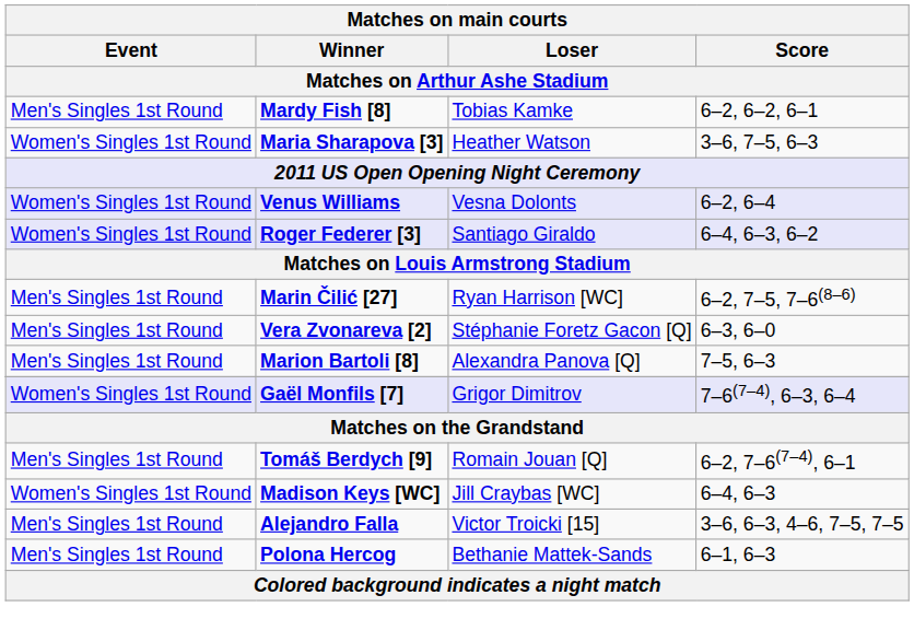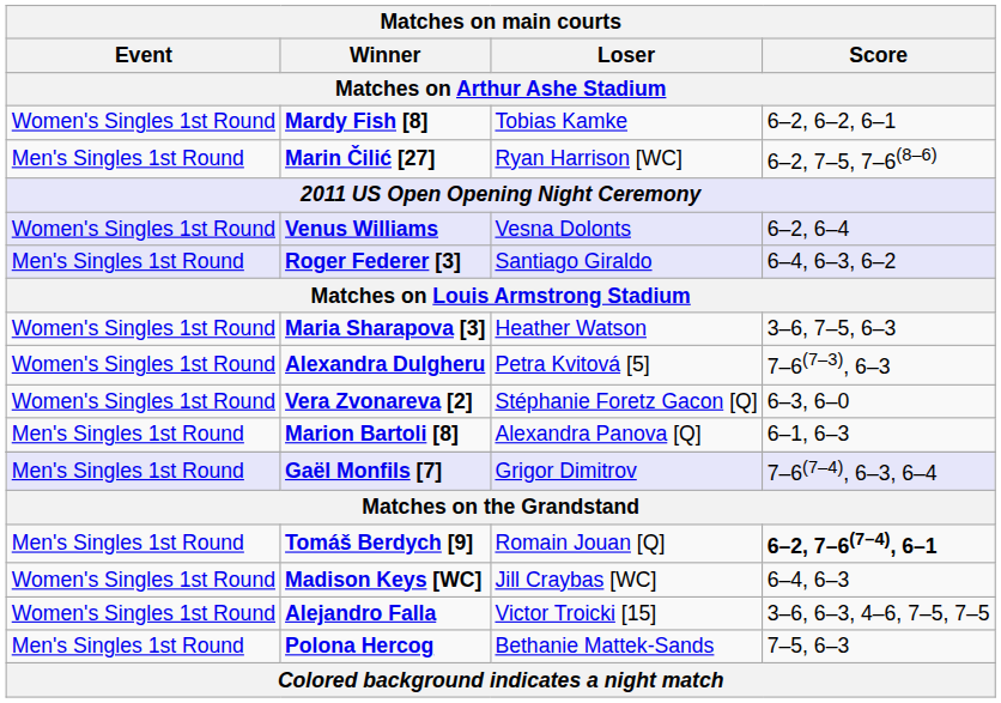 <table class="wikitable collapsible uncollapsed" style=margin:auto>
 <tr>
 <th colspan=4><strong>Matches on main courts</strong></th>
 </tr>
 <tr>
 <th>Event</th>
 <th>Winner</th>
 <th>Loser</th>
 <th>Score</th>
 </tr>
 <tr>
 <th colspan=4><strong>Matches on <a href='#'>Arthur Ashe Stadium</a></strong></th>
 </tr>
 <tr>
-<td><a href='#'>Men's Singles 1st Round</a></td>
+<td><a href='#'>Women's Singles 1st Round</a></td>
 <td> <strong><a href='#'>Mardy Fish</a> [8]</strong></td>
 <td> <a href='#'>Tobias Kamke</a></td>
 <td>6–2, 6–2, 6–1</td>
 </tr>
 <tr>
-<td><a href='#'>Women's Singles 1st Round</a></td>
-<td> <strong><a href='#'>Maria Sharapova</a> [3]</strong></td>
-<td> <a href='#'>Heather Watson</a></td>
-<td>3–6, 7–5, 6–3</td>
+<td><a href='#'>Men's Singles 1st Round</a></td>
+<td> <strong><a href='#'>Marin Čilić</a> [27]</strong></td>
+<td> <a href='#'>Ryan Harrison</a> [WC]</td>
+<td>6–2, 7–5, 7–6<sup>(8–6)</sup></td>
 </tr>
 <tr bgcolor=lavender>
 <td align="center" colspan="4"><strong><em>2011 US Open Opening Night Ceremony</em></strong></td>
 </tr>
 <tr bgcolor=lavender>
 <td><a href='#'>Women's Singles 1st Round</a></td>
 <td> <strong><a href='#'>Venus Williams</a></strong></td>
 <td> <a href='#'>Vesna Dolonts</a></td>
 <td>6–2, 6–4</td>
 </tr>
 <tr bgcolor=lavender>
-<td><a href='#'>Women's Singles 1st Round</a></td>
+<td><a href='#'>Men's Singles 1st Round</a></td>
 <td> <strong><a href='#'>Roger Federer</a> [3]</strong></td>
 <td> <a href='#'>Santiago Giraldo</a></td>
 <td>6–4, 6–3, 6–2</td>
 </tr>
 <tr>
 <th colspan=4><strong>Matches on <a href='#'>Louis Armstrong Stadium</a></strong></th>
 </tr>
 <tr>
-<td><a href='#'>Men's Singles 1st Round</a></td>
-<td> <strong><a href='#'>Marin Čilić</a> [27]</strong></td>
-<td> <a href='#'>Ryan Harrison</a> [WC]</td>
-<td>6–2, 7–5, 7–6<sup>(8–6)</sup></td>
+<td><a href='#'>Women's Singles 1st Round</a></td>
+<td> <strong><a href='#'>Maria Sharapova</a> [3]</strong></td>
+<td> <a href='#'>Heather Watson</a></td>
+<td>3–6, 7–5, 6–3</td>
 </tr>
 <tr>
-<td><a href='#'>Men's Singles 1st Round</a></td>
+<td><a href='#'>Women's Singles 1st Round</a></td>
+<td> <strong><a href='#'>Alexandra Dulgheru</a></strong></td>
+<td> <a href='#'>Petra Kvitová</a> [5]</td>
+<td>7–6<sup>(7–3)</sup>, 6–3</td>
+</tr>
+<tr>
+<td><a href='#'>Women's Singles 1st Round</a></td>
 <td> <strong><a href='#'>Vera Zvonareva</a> [2]</strong></td>
 <td> <a href='#'>Stéphanie Foretz Gacon</a> [Q]</td>
 <td>6–3, 6–0</td>
 </tr>
 <tr>
 <td><a href='#'>Men's Singles 1st Round</a></td>
 <td> <strong><a href='#'>Marion Bartoli</a> [8]</strong></td>
 <td> <a href='#'>Alexandra Panova</a> [Q]</td>
-<td>7–5, 6–3</td>
+<td>6–1, 6–3</td>
 </tr>
 <tr>
 </tr>
 <tr bgcolor=lavender>
-<td><a href='#'>Women's Singles 1st Round</a></td>
+<td><a href='#'>Men's Singles 1st Round</a></td>
 <td><strong> <a href='#'>Gaël Monfils</a> [7]</strong></td>
 <td> <a href='#'>Grigor Dimitrov</a></td>
 <td>7–6<sup>(7–4)</sup>, 6–3, 6–4</td>
 </tr>
 <tr>
 <th colspan=4><strong>Matches on the Grandstand</strong></th>
 </tr>
 <tr>
 <td><a href='#'>Men's Singles 1st Round</a></td>
 <td> <strong><a href='#'>Tomáš Berdych</a> [9]</strong></td>
 <td> <a href='#'>Romain Jouan</a> [Q]</td>
-<td>6–2, 7–6<sup>(7–4)</sup>, 6–1</td>
+<td><strong>6–2, 7–6<sup>(7–4)</sup>, 6–1</strong></td>
 </tr>
 <tr>
 <td><a href='#'>Women's Singles 1st Round</a></td>
 <td> <strong><a href='#'>Madison Keys</a> [WC]</strong></td>
 <td> <a href='#'>Jill Craybas</a> [WC]</td>
 <td>6–4, 6–3</td>
 </tr>
 <tr>
-<td><a href='#'>Men's Singles 1st Round</a></td>
+<td><a href='#'>Women's Singles 1st Round</a></td>
 <td> <strong><a href='#'>Alejandro Falla</a></strong></td>
 <td> <a href='#'>Victor Troicki</a> [15]</td>
 <td>3–6, 6–3, 4–6, 7–5, 7–5</td>
 </tr>
 <tr>
 <td><a href='#'>Men's Singles 1st Round</a></td>
 <td><strong> <a href='#'>Polona Hercog</a></strong></td>
 <td> <a href='#'>Bethanie Mattek-Sands</a></td>
-<td>6–1, 6–3</td>
+<td>7–5, 6–3</td>
 </tr>
 <tr>
 <th colspan=4><em>Colored background indicates a night match</em></th>
 </tr>
 </table>
